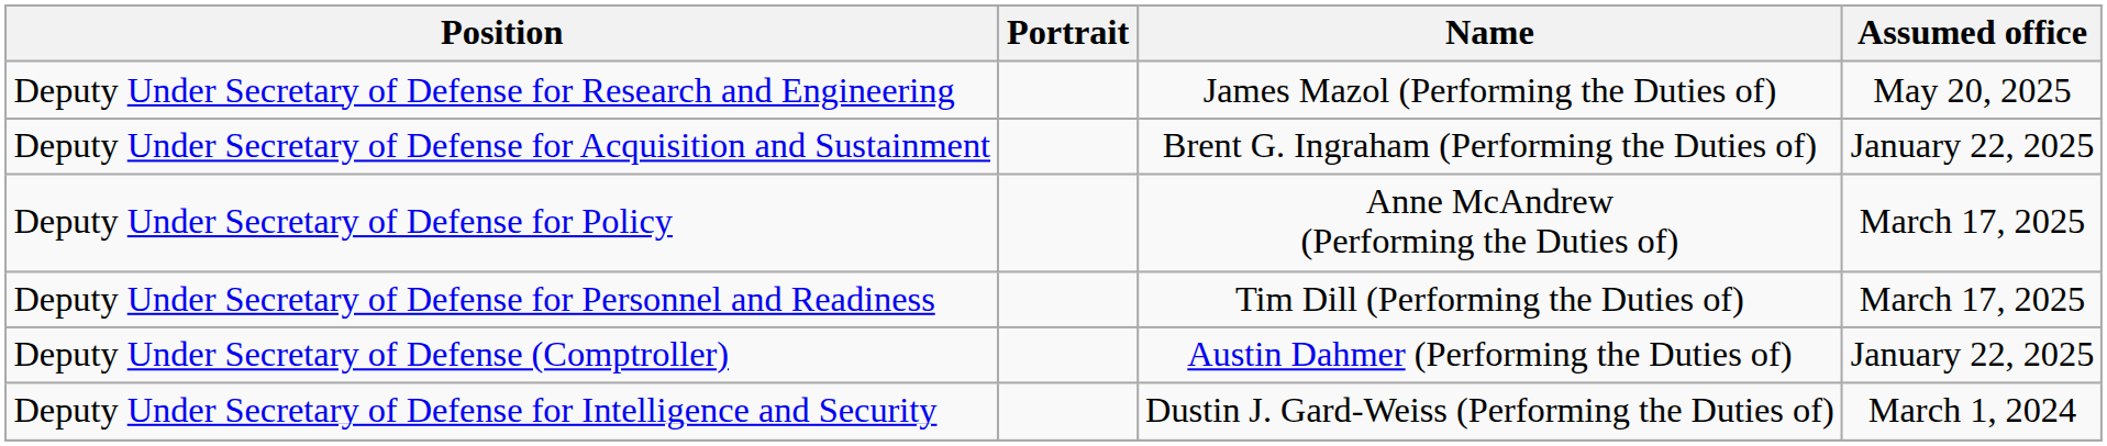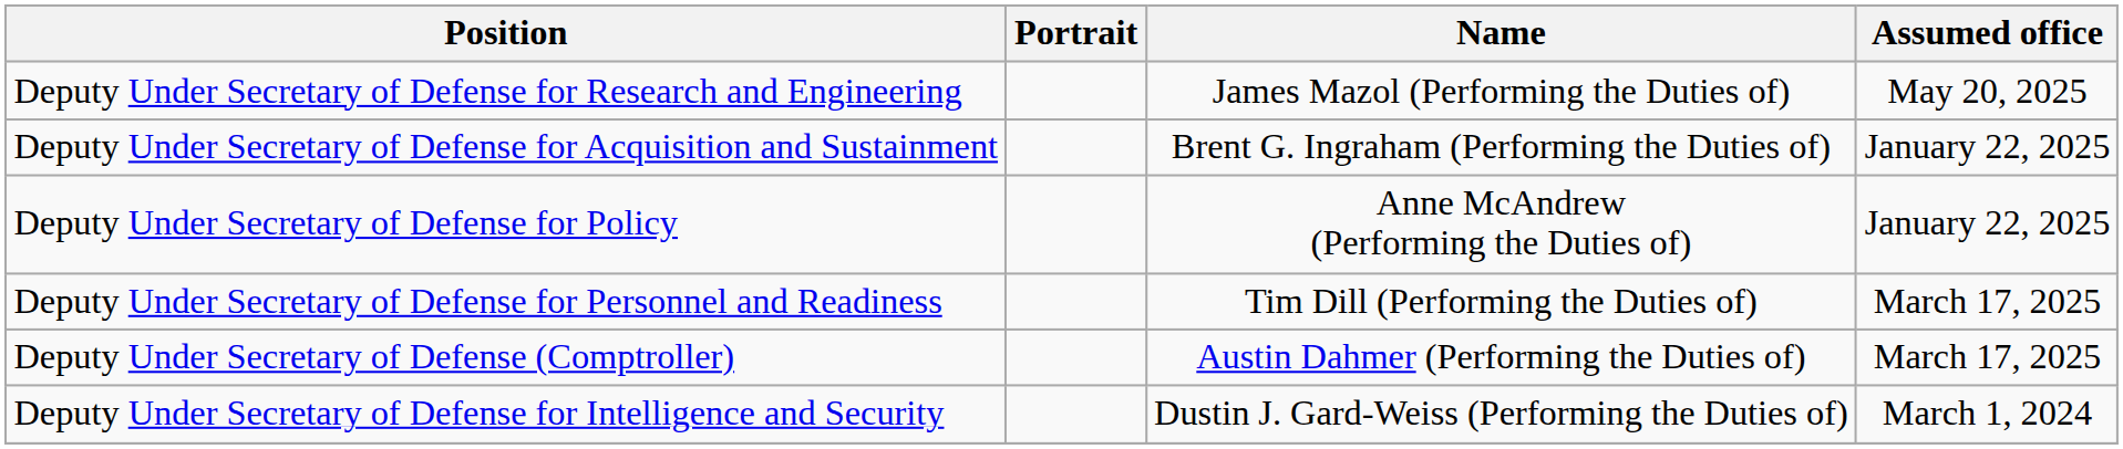 <table class="wikitable">
 <tr>
 <th>Position</th>
 <th>Portrait</th>
 <th>Name</th>
 <th>Assumed office</th>
 </tr>
 <tr>
 <td>Deputy <a href='#'>Under Secretary of Defense for Research and Engineering</a></td>
 <td></td>
 <td style="text-align:center">James Mazol (Performing the Duties of)</td>
 <td style="text-align:center">May 20, 2025</td>
 </tr>
 <tr>
 <td>Deputy <a href='#'>Under Secretary of Defense for Acquisition and Sustainment</a></td>
 <td></td>
 <td style="text-align:center">Brent G. Ingraham (Performing the Duties of)</td>
 <td style="text-align:center">January 22, 2025</td>
 </tr>
 <tr>
 <td>Deputy <a href='#'>Under Secretary of Defense for Policy</a></td>
 <td></td>
 <td style="text-align:center">Anne McAndrew<br>(Performing the Duties of)</td>
-<td style="text-align:center">March 17, 2025</td>
+<td style="text-align:center">January 22, 2025</td>
 </tr>
 <tr>
 <td>Deputy <a href='#'>Under Secretary of Defense for Personnel and Readiness</a></td>
 <td></td>
 <td style="text-align:center">Tim Dill (Performing the Duties of)</td>
 <td style="text-align:center">March 17, 2025</td>
 </tr>
 <tr>
 <td>Deputy <a href='#'>Under Secretary of Defense (Comptroller)</a></td>
 <td></td>
 <td style="text-align:center"><a href='#'>Austin Dahmer</a> (Performing the Duties of)</td>
-<td style="text-align:center">January 22, 2025</td>
+<td style="text-align:center">March 17, 2025</td>
 </tr>
 <tr>
 <td>Deputy <a href='#'>Under Secretary of Defense for Intelligence and Security</a></td>
 <td></td>
 <td style="text-align:center">Dustin J. Gard-Weiss (Performing the Duties of)</td>
 <td style="text-align:center">March 1, 2024</td>
 </tr>
 <tr>
 </tr>
 </table>
